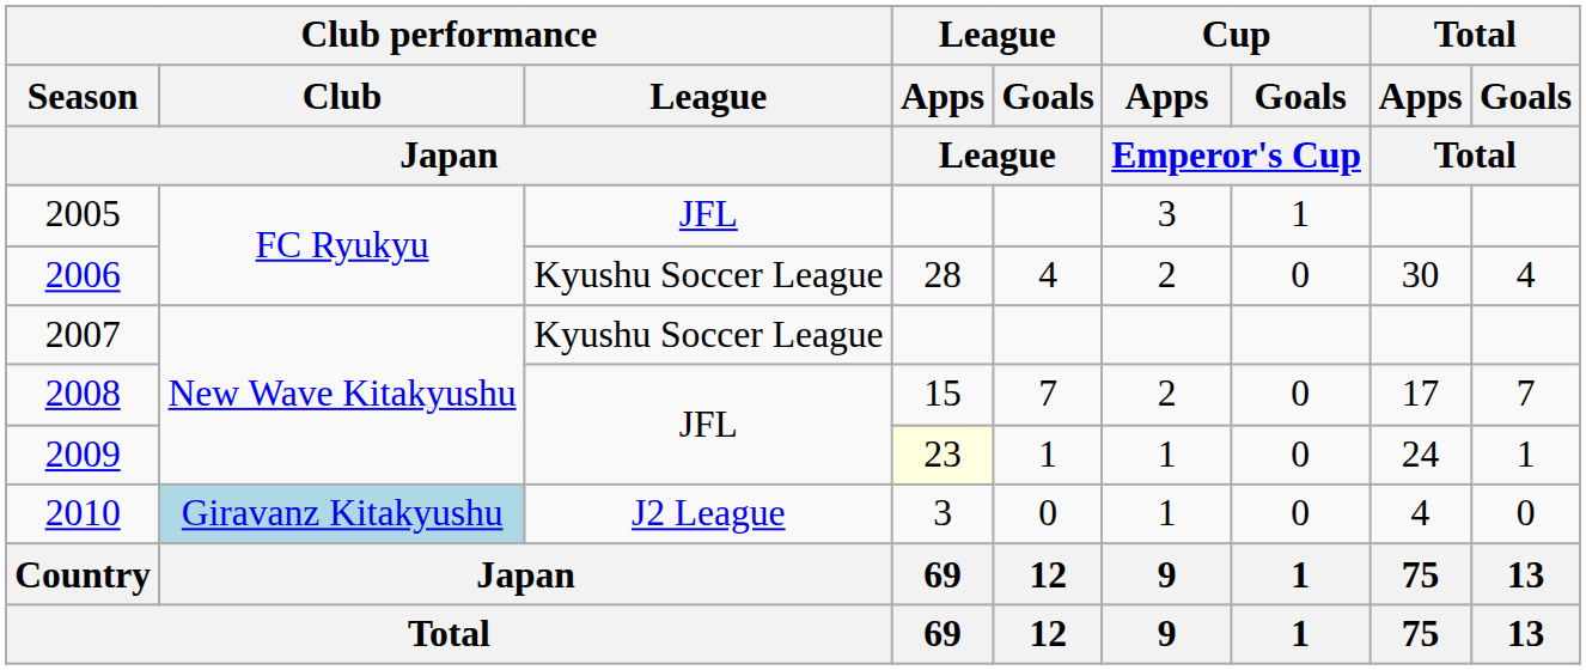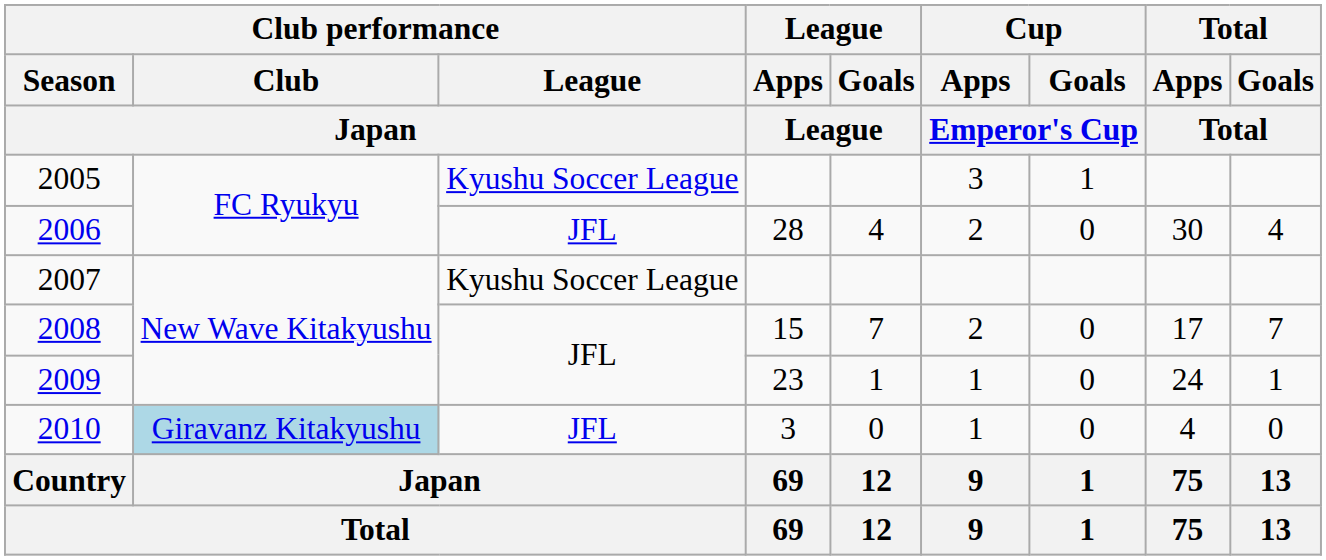 <table class="wikitable" style="text-align:center;">
 <tr>
 <th colspan=3>Club performance</th>
 <th colspan=2>League</th>
 <th colspan=2>Cup</th>
 <th colspan=2>Total</th>
 </tr>
 <tr>
 <th>Season</th>
 <th>Club</th>
 <th>League</th>
 <th>Apps</th>
 <th>Goals</th>
 <th>Apps</th>
 <th>Goals</th>
 <th>Apps</th>
 <th>Goals</th>
 </tr>
 <tr>
 <th colspan=3>Japan</th>
 <th colspan=2>League</th>
 <th colspan=2><a href='#'>Emperor's Cup</a></th>
 <th colspan=2>Total</th>
 </tr>
 <tr>
 <td>2005</td>
 <td rowspan="2"><a href='#'>FC Ryukyu</a></td>
-<td><a href='#'>JFL</a></td>
+<td><a href='#'>Kyushu Soccer League</a></td>
 <td></td>
 <td></td>
 <td>3</td>
 <td>1</td>
 <td></td>
 <td></td>
 </tr>
 <tr>
 <td><a href='#'>2006</a></td>
-<td>Kyushu Soccer League</td>
+<td><a href='#'>JFL</a></td>
 <td>28</td>
 <td>4</td>
 <td>2</td>
 <td>0</td>
 <td>30</td>
 <td>4</td>
 </tr>
 <tr>
 <td>2007</td>
 <td rowspan="3"><a href='#'>New Wave Kitakyushu</a></td>
 <td>Kyushu Soccer League</td>
 <td></td>
 <td></td>
 <td></td>
 <td></td>
 <td></td>
 <td></td>
 </tr>
 <tr>
 <td><a href='#'>2008</a></td>
 <td rowspan="2">JFL</td>
 <td>15</td>
 <td>7</td>
 <td>2</td>
 <td>0</td>
 <td>17</td>
 <td>7</td>
 </tr>
 <tr>
 <td><a href='#'>2009</a></td>
-<td style="background: lightyellow;">23</td>
+<td>23</td>
 <td>1</td>
 <td>1</td>
 <td>0</td>
 <td>24</td>
 <td>1</td>
 </tr>
 <tr>
 <td><a href='#'>2010</a></td>
 <td style="background: lightblue;"><a href='#'>Giravanz Kitakyushu</a></td>
-<td><a href='#'>J2 League</a></td>
+<td><a href='#'>JFL</a></td>
 <td>3</td>
 <td>0</td>
 <td>1</td>
 <td>0</td>
 <td>4</td>
 <td>0</td>
 </tr>
 <tr>
 <th rowspan=1>Country</th>
 <th colspan=2>Japan</th>
 <th>69</th>
 <th>12</th>
 <th>9</th>
 <th>1</th>
 <th>75</th>
 <th>13</th>
 </tr>
 <tr>
 <th colspan=3>Total</th>
 <th>69</th>
 <th>12</th>
 <th>9</th>
 <th>1</th>
 <th>75</th>
 <th>13</th>
 </tr>
 </table>
